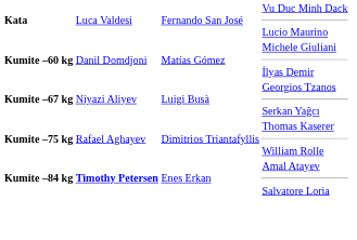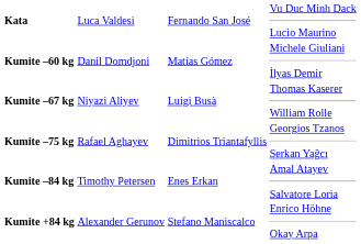 <table>
 <tr>
 <td><strong>Kata</strong></td>
 <td> <a href='#'>Luca Valdesi</a></td>
 <td> <a href='#'>Fernando San José</a></td>
 <td> <a href='#'>Vu Duc Minh Dack</a><hr> <a href='#'>Lucio Maurino</a></td>
 </tr>
 <tr>
 <td><strong>Kumite –60 kg</strong></td>
 <td> <a href='#'>Danil Domdjoni</a></td>
 <td> <a href='#'>Matías Gómez</a></td>
 <td> <a href='#'>Michele Giuliani</a><hr> <a href='#'>İlyas Demir</a></td>
 </tr>
 <tr>
 <td><strong>Kumite –67 kg</strong></td>
 <td> <a href='#'>Niyazi Aliyev</a></td>
 <td> <a href='#'>Luigi Busà</a></td>
-<td> <a href='#'>Georgios Tzanos</a><hr> <a href='#'>Serkan Yağcı</a></td>
+<td> <a href='#'>Thomas Kaserer</a><hr> <a href='#'>William Rolle</a></td>
 </tr>
 <tr>
 <td><strong>Kumite –75 kg</strong></td>
 <td> <a href='#'>Rafael Aghayev</a></td>
 <td> <a href='#'>Dimitrios Triantafyllis</a></td>
-<td> <a href='#'>Thomas Kaserer</a><hr> <a href='#'>William Rolle</a></td>
+<td> <a href='#'>Georgios Tzanos</a><hr> <a href='#'>Serkan Yağcı</a></td>
 </tr>
 <tr>
 <td><strong>Kumite –84 kg</strong></td>
-<td><strong> <a href='#'>Timothy Petersen</a></strong></td>
+<td> <a href='#'>Timothy Petersen</a></td>
 <td> <a href='#'>Enes Erkan</a></td>
 <td> <a href='#'>Amal Atayev</a><hr> <a href='#'>Salvatore Loria</a></td>
 </tr>
+<tr>
+<td><strong>Kumite +84 kg</strong></td>
+<td> <a href='#'>Alexander Gerunov</a></td>
+<td> <a href='#'>Stefano Maniscalco</a></td>
+<td> <a href='#'>Enrico Höhne</a><hr> <a href='#'>Okay Arpa</a></td>
+</tr>
 </table>
